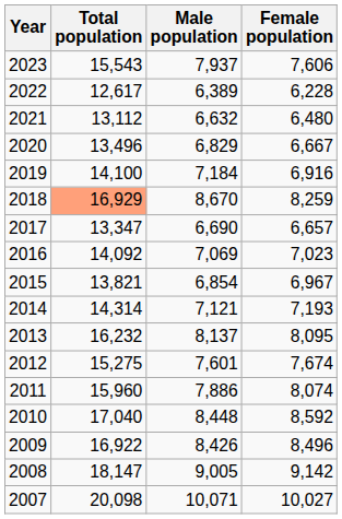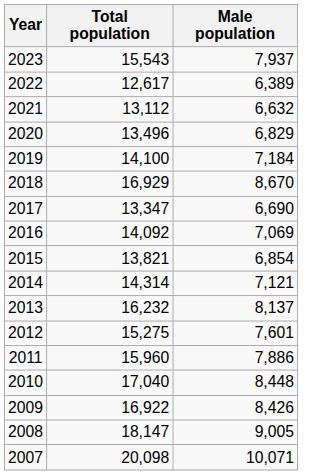 <table class="wikitable" width=300>
 <tr>
 <th align="center">Year</th>
 <th align="right">Total population</th>
 <th align="right">Male population</th>
-<th align="right">Female population</th>
 </tr>
 <tr>
 <td align="center">2023</td>
 <td align="right">15,543</td>
 <td align="right">7,937</td>
-<td align="right">7,606</td>
 </tr>
 <tr>
 <td align="center">2022</td>
 <td align="right">12,617</td>
 <td align="right">6,389</td>
-<td align="right">6,228</td>
 </tr>
 <tr>
 <td align="center">2021</td>
 <td align="right">13,112</td>
 <td align="right">6,632</td>
-<td align="right">6,480</td>
 </tr>
 <tr>
 <td align="center">2020</td>
 <td align="right">13,496</td>
 <td align="right">6,829</td>
-<td align="right">6,667</td>
 </tr>
 <tr>
 <td align="center">2019</td>
 <td align="right">14,100</td>
 <td align="right">7,184</td>
-<td align="right">6,916</td>
 </tr>
 <tr>
 <td align="center">2018</td>
-<td align="right" style="background: lightsalmon;">16,929</td>
+<td align="right">16,929</td>
 <td align="right">8,670</td>
-<td align="right">8,259</td>
 </tr>
 <tr>
 <td align="center">2017</td>
 <td align="right">13,347</td>
 <td align="right">6,690</td>
-<td align="right">6,657</td>
 </tr>
 <tr>
 <td align="center">2016</td>
 <td align="right">14,092</td>
 <td align="right">7,069</td>
-<td align="right">7,023</td>
 </tr>
 <tr>
 <td align="center">2015</td>
 <td align="right">13,821</td>
 <td align="right">6,854</td>
-<td align="right">6,967</td>
 </tr>
 <tr>
 <td align="center">2014</td>
 <td align="right">14,314</td>
 <td align="right">7,121</td>
-<td align="right">7,193</td>
 </tr>
 <tr>
 <td align="center">2013</td>
 <td align="right">16,232</td>
 <td align="right">8,137</td>
-<td align="right">8,095</td>
 </tr>
 <tr>
 <td align="center">2012</td>
 <td align="right">15,275</td>
 <td align="right">7,601</td>
-<td align="right">7,674</td>
 </tr>
 <tr>
 <td align="center">2011</td>
 <td align="right">15,960</td>
 <td align="right">7,886</td>
-<td align="right">8,074</td>
 </tr>
 <tr>
 <td align="center">2010</td>
 <td align="right">17,040</td>
 <td align="right">8,448</td>
-<td align="right">8,592</td>
 </tr>
 <tr>
 <td align="center">2009</td>
 <td align="right">16,922</td>
 <td align="right">8,426</td>
-<td align="right">8,496</td>
 </tr>
 <tr>
 <td align="center">2008</td>
 <td align="right">18,147</td>
 <td align="right">9,005</td>
-<td align="right">9,142</td>
 </tr>
 <tr>
 <td align="center">2007</td>
 <td align="right">20,098</td>
 <td align="right">10,071</td>
-<td align="right">10,027</td>
 </tr>
 </table>
